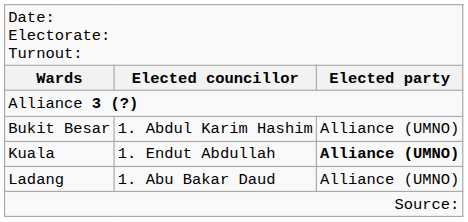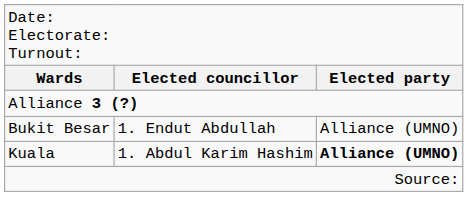 <table class=wikitable>
 <tr>
 <td colspan=3>Date: <br>Electorate: <br>Turnout:</td>
 </tr>
 <tr>
 <th>Wards</th>
 <th>Elected councillor</th>
 <th>Elected party</th>
 </tr>
 <tr>
 <td colspan=3>Alliance <strong>3 (?)</strong> </td>
 </tr>
 <tr>
 <td>Bukit Besar</td>
-<td>1. Abdul Karim Hashim</td>
+<td>1. Endut Abdullah</td>
 <td>Alliance (UMNO)</td>
 </tr>
 <tr>
 <td>Kuala</td>
-<td>1. Endut Abdullah</td>
+<td>1. Abdul Karim Hashim</td>
 <td><strong>Alliance (UMNO)</strong></td>
-</tr>
-<tr>
-<td>Ladang</td>
-<td>1. Abu Bakar Daud</td>
-<td>Alliance (UMNO)</td>
 </tr>
 <tr>
 <td colspan="3" style="text-align:right;">Source: </td>
 </tr>
 </table>
